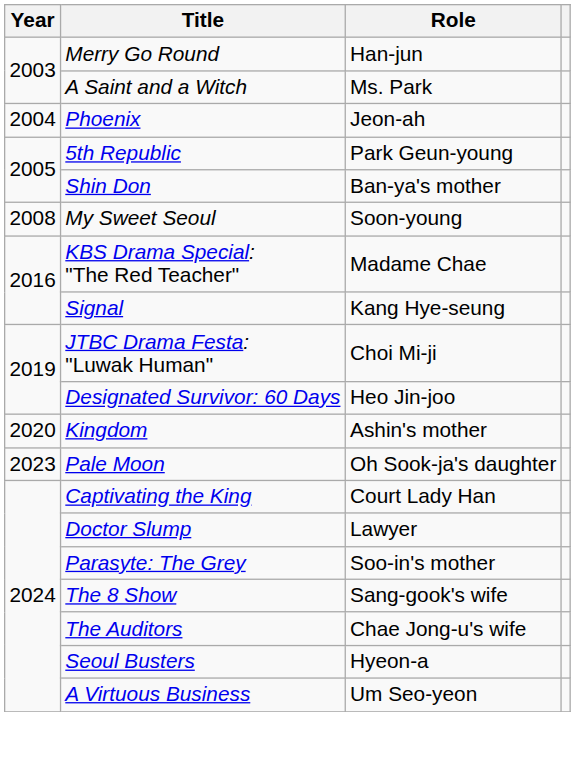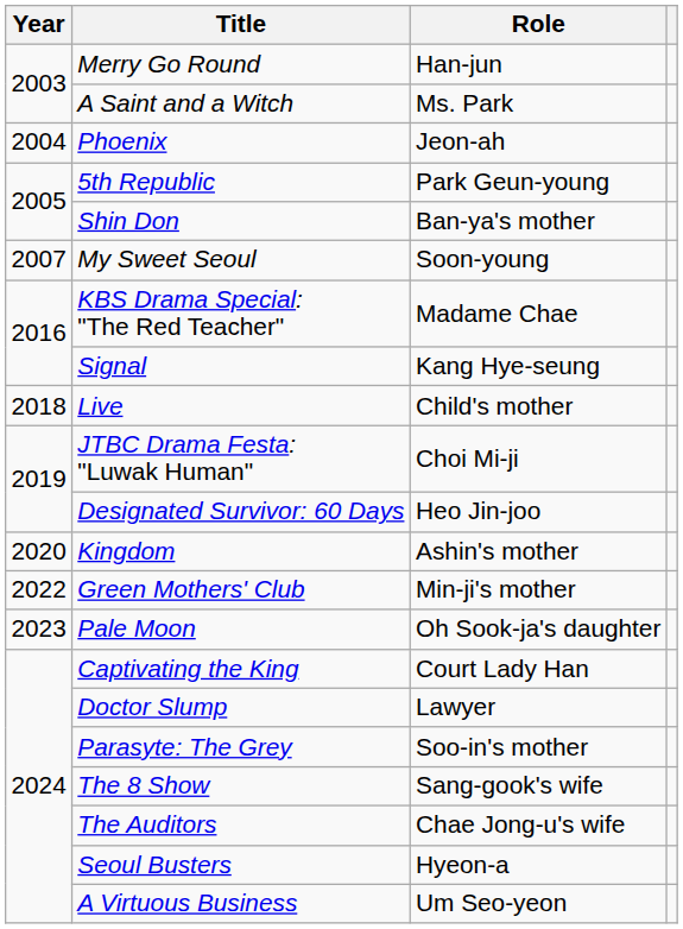 <table class="wikitable">
 <tr>
 <th>Year</th>
 <th>Title</th>
 <th>Role</th>
 <th></th>
 </tr>
 <tr>
 <td rowspan="2">2003</td>
 <td><em>Merry Go Round</em></td>
 <td>Han-jun</td>
 <td></td>
 </tr>
 <tr>
 <td><em>A Saint and a Witch</em></td>
 <td>Ms. Park</td>
 <td></td>
 </tr>
 <tr>
 <td>2004</td>
 <td><em><a href='#'>Phoenix</a></em></td>
 <td>Jeon-ah</td>
 <td></td>
 </tr>
 <tr>
 <td rowspan="2">2005</td>
 <td><em><a href='#'>5th Republic</a></em></td>
 <td>Park Geun-young</td>
 <td></td>
 </tr>
 <tr>
 <td><em><a href='#'>Shin Don</a></em></td>
 <td>Ban-ya's mother</td>
 <td></td>
 </tr>
 <tr>
-<td>2008</td>
+<td>2007</td>
 <td><em>My Sweet Seoul</em></td>
 <td>Soon-young</td>
 <td></td>
 </tr>
 <tr>
 <td rowspan="2">2016</td>
 <td><em><a href='#'>KBS Drama Special</a>:</em><br>"The Red Teacher"</td>
 <td>Madame Chae</td>
 <td></td>
 </tr>
 <tr>
 <td><em><a href='#'>Signal</a></em></td>
 <td>Kang Hye-seung</td>
+<td></td>
+</tr>
+<tr>
+<td>2018</td>
+<td><em><a href='#'>Live</a></em></td>
+<td>Child's mother</td>
 <td></td>
 </tr>
 <tr>
 <td rowspan="2">2019</td>
 <td><em><a href='#'>JTBC Drama Festa</a>:</em><br>"Luwak Human"</td>
 <td>Choi Mi-ji</td>
 <td></td>
 </tr>
 <tr>
 <td><em><a href='#'>Designated Survivor: 60 Days</a></em></td>
 <td>Heo Jin-joo</td>
 <td></td>
 </tr>
 <tr>
 <td>2020</td>
 <td><em><a href='#'>Kingdom</a></em></td>
 <td>Ashin's mother</td>
+<td></td>
+</tr>
+<tr>
+<td>2022</td>
+<td><em><a href='#'>Green Mothers' Club</a></em></td>
+<td>Min-ji's mother</td>
 <td></td>
 </tr>
 <tr>
 <td>2023</td>
 <td><em><a href='#'>Pale Moon</a></em></td>
 <td>Oh Sook-ja's daughter</td>
 <td></td>
 </tr>
 <tr>
 <td rowspan="7">2024</td>
 <td><em><a href='#'>Captivating the King</a></em></td>
 <td>Court Lady Han</td>
 <td></td>
 </tr>
 <tr>
 <td><em><a href='#'>Doctor Slump</a></em></td>
 <td>Lawyer</td>
 <td></td>
 </tr>
 <tr>
 <td><em><a href='#'>Parasyte: The Grey</a></em></td>
 <td>Soo-in's mother</td>
 <td></td>
 </tr>
 <tr>
 <td><em><a href='#'>The 8 Show</a></em></td>
 <td>Sang-gook's wife</td>
 <td></td>
 </tr>
 <tr>
 <td><em><a href='#'>The Auditors</a></em></td>
 <td>Chae Jong-u's wife</td>
 <td></td>
 </tr>
 <tr>
 <td><em><a href='#'>Seoul Busters</a></em></td>
 <td>Hyeon-a</td>
 <td></td>
 </tr>
 <tr>
 <td><em><a href='#'>A Virtuous Business</a></em></td>
 <td>Um Seo-yeon</td>
 <td></td>
 </tr>
 </table>
